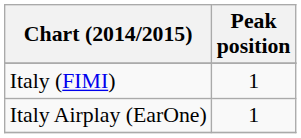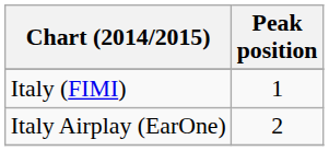 <table class="wikitable sortable">
 <tr>
 <th scope="col">Chart (2014/2015)</th>
 <th scope="col">Peak<br>position</th>
 </tr>
 <tr>
 </tr>
 <tr>
 <td>Italy (<a href='#'>FIMI</a>)</td>
 <td style="text-align:center;">1</td>
 </tr>
 <tr>
 <td>Italy Airplay (EarOne)</td>
-<td style="text-align:center;">1</td>
+<td style="text-align:center;">2</td>
 </tr>
 <tr>
 </tr>
 </table>
